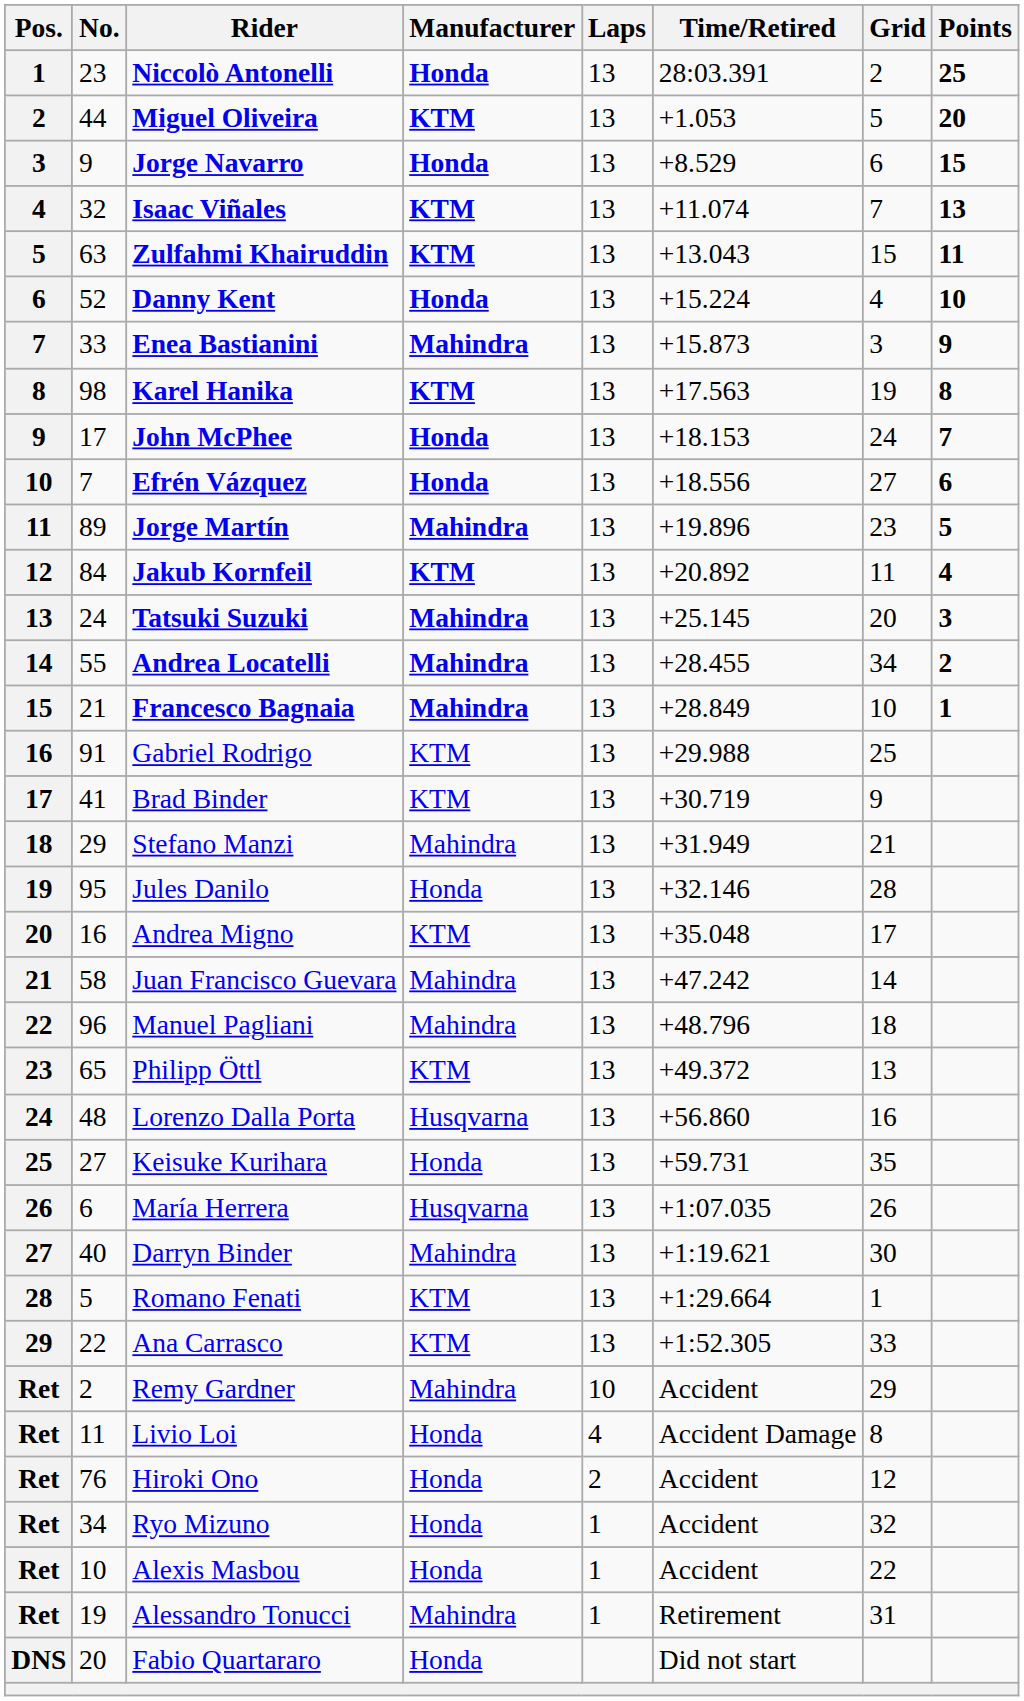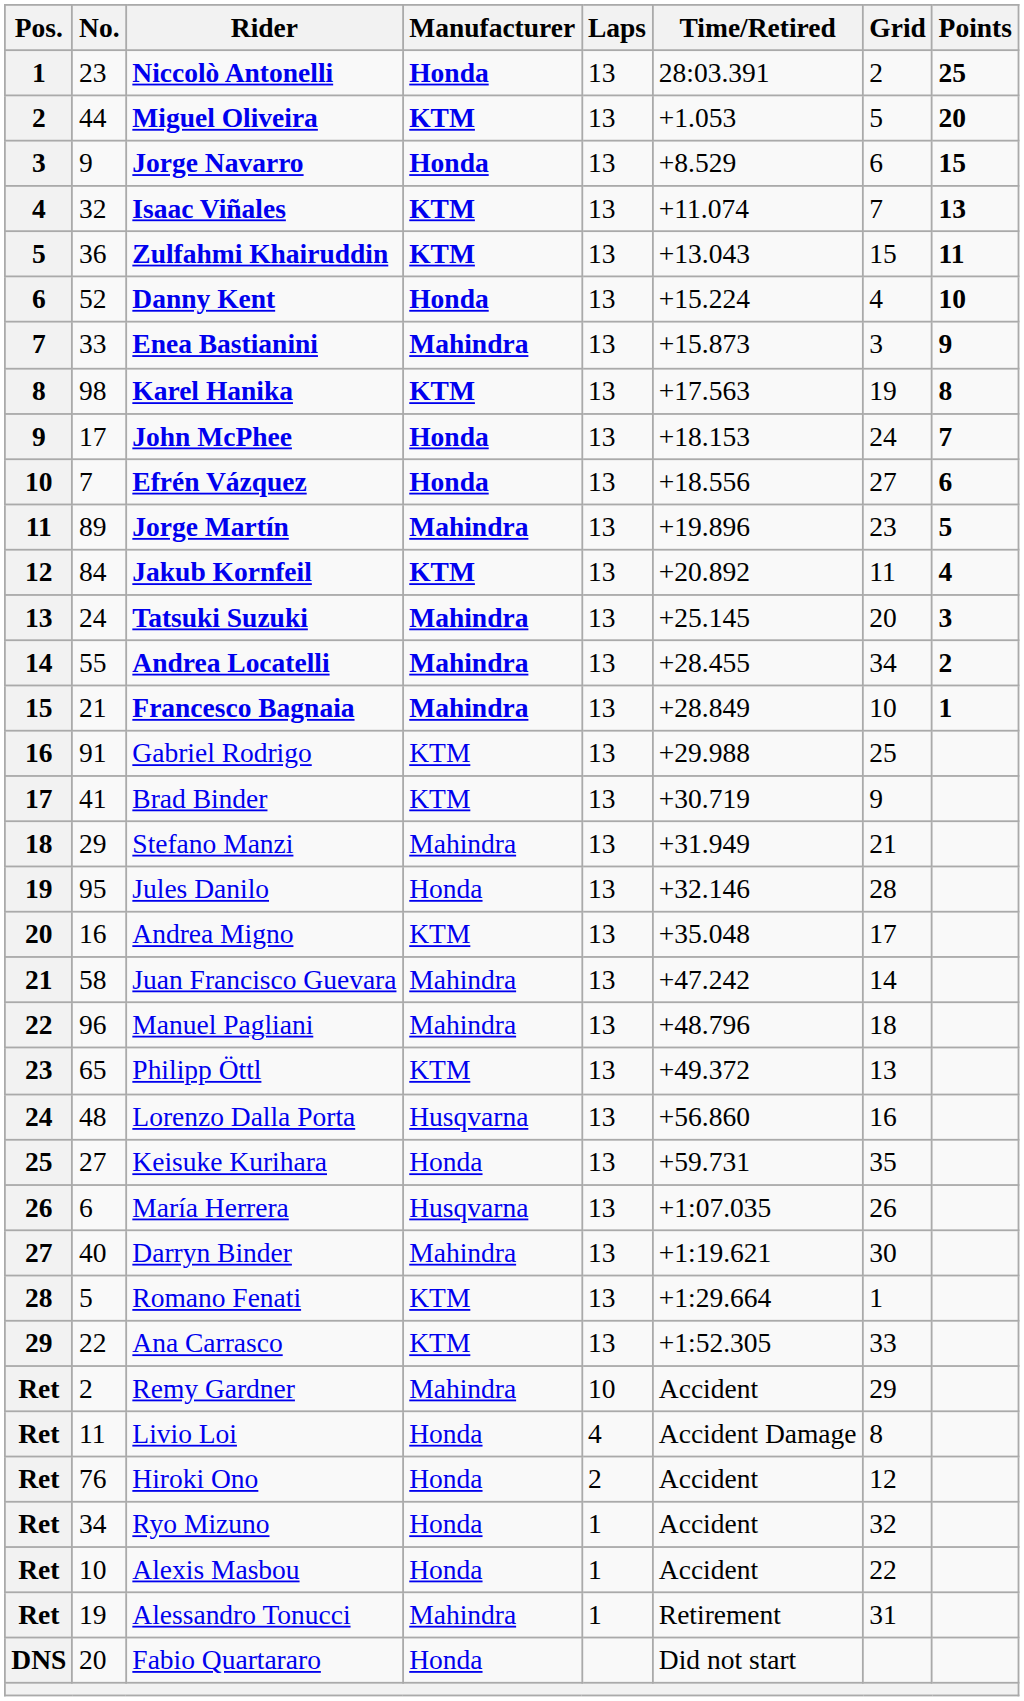 <table class="wikitable" style="font-size: 95%;">
 <tr>
 <th>Pos.</th>
 <th>No.</th>
 <th>Rider</th>
 <th>Manufacturer</th>
 <th>Laps</th>
 <th>Time/Retired</th>
 <th>Grid</th>
 <th>Points</th>
 </tr>
 <tr>
 <th>1</th>
 <td>23</td>
 <td> <strong><a href='#'>Niccolò Antonelli</a></strong></td>
 <td><strong><a href='#'>Honda</a></strong></td>
 <td>13</td>
 <td>28:03.391</td>
 <td>2</td>
 <td><strong>25</strong></td>
 </tr>
 <tr>
 <th>2</th>
 <td>44</td>
 <td> <strong><a href='#'>Miguel Oliveira</a></strong></td>
 <td><strong><a href='#'>KTM</a></strong></td>
 <td>13</td>
 <td>+1.053</td>
 <td>5</td>
 <td><strong>20</strong></td>
 </tr>
 <tr>
 <th>3</th>
 <td>9</td>
 <td> <strong><a href='#'>Jorge Navarro</a></strong></td>
 <td><strong><a href='#'>Honda</a></strong></td>
 <td>13</td>
 <td>+8.529</td>
 <td>6</td>
 <td><strong>15</strong></td>
 </tr>
 <tr>
 <th>4</th>
 <td>32</td>
 <td> <strong><a href='#'>Isaac Viñales</a></strong></td>
 <td><strong><a href='#'>KTM</a></strong></td>
 <td>13</td>
 <td>+11.074</td>
 <td>7</td>
 <td><strong>13</strong></td>
 </tr>
 <tr>
 <th>5</th>
-<td>63</td>
+<td>36</td>
 <td> <strong><a href='#'>Zulfahmi Khairuddin</a></strong></td>
 <td><strong><a href='#'>KTM</a></strong></td>
 <td>13</td>
 <td>+13.043</td>
 <td>15</td>
 <td><strong>11</strong></td>
 </tr>
 <tr>
 <th>6</th>
 <td>52</td>
 <td> <strong><a href='#'>Danny Kent</a></strong></td>
 <td><strong><a href='#'>Honda</a></strong></td>
 <td>13</td>
 <td>+15.224</td>
 <td>4</td>
 <td><strong>10</strong></td>
 </tr>
 <tr>
 <th>7</th>
 <td>33</td>
 <td> <strong><a href='#'>Enea Bastianini</a></strong></td>
 <td><strong><a href='#'>Mahindra</a></strong></td>
 <td>13</td>
 <td>+15.873</td>
 <td>3</td>
 <td><strong>9</strong></td>
 </tr>
 <tr>
 <th>8</th>
 <td>98</td>
 <td> <strong><a href='#'>Karel Hanika</a></strong></td>
 <td><strong><a href='#'>KTM</a></strong></td>
 <td>13</td>
 <td>+17.563</td>
 <td>19</td>
 <td><strong>8</strong></td>
 </tr>
 <tr>
 <th>9</th>
 <td>17</td>
 <td> <strong><a href='#'>John McPhee</a></strong></td>
 <td><strong><a href='#'>Honda</a></strong></td>
 <td>13</td>
 <td>+18.153</td>
 <td>24</td>
 <td><strong>7</strong></td>
 </tr>
 <tr>
 <th>10</th>
 <td>7</td>
 <td> <strong><a href='#'>Efrén Vázquez</a></strong></td>
 <td><strong><a href='#'>Honda</a></strong></td>
 <td>13</td>
 <td>+18.556</td>
 <td>27</td>
 <td><strong>6</strong></td>
 </tr>
 <tr>
 <th>11</th>
 <td>89</td>
 <td> <strong><a href='#'>Jorge Martín</a></strong></td>
 <td><strong><a href='#'>Mahindra</a></strong></td>
 <td>13</td>
 <td>+19.896</td>
 <td>23</td>
 <td><strong>5</strong></td>
 </tr>
 <tr>
 <th>12</th>
 <td>84</td>
 <td> <strong><a href='#'>Jakub Kornfeil</a></strong></td>
 <td><strong><a href='#'>KTM</a></strong></td>
 <td>13</td>
 <td>+20.892</td>
 <td>11</td>
 <td><strong>4</strong></td>
 </tr>
 <tr>
 <th>13</th>
 <td>24</td>
 <td> <strong><a href='#'>Tatsuki Suzuki</a></strong></td>
 <td><strong><a href='#'>Mahindra</a></strong></td>
 <td>13</td>
 <td>+25.145</td>
 <td>20</td>
 <td><strong>3</strong></td>
 </tr>
 <tr>
 <th>14</th>
 <td>55</td>
 <td> <strong><a href='#'>Andrea Locatelli</a></strong></td>
 <td><strong><a href='#'>Mahindra</a></strong></td>
 <td>13</td>
 <td>+28.455</td>
 <td>34</td>
 <td><strong>2</strong></td>
 </tr>
 <tr>
 <th>15</th>
 <td>21</td>
 <td> <strong><a href='#'>Francesco Bagnaia</a></strong></td>
 <td><strong><a href='#'>Mahindra</a></strong></td>
 <td>13</td>
 <td>+28.849</td>
 <td>10</td>
 <td><strong>1</strong></td>
 </tr>
 <tr>
 <th>16</th>
 <td>91</td>
 <td> <a href='#'>Gabriel Rodrigo</a></td>
 <td><a href='#'>KTM</a></td>
 <td>13</td>
 <td>+29.988</td>
 <td>25</td>
 <td></td>
 </tr>
 <tr>
 <th>17</th>
 <td>41</td>
 <td> <a href='#'>Brad Binder</a></td>
 <td><a href='#'>KTM</a></td>
 <td>13</td>
 <td>+30.719</td>
 <td>9</td>
 <td></td>
 </tr>
 <tr>
 <th>18</th>
 <td>29</td>
 <td> <a href='#'>Stefano Manzi</a></td>
 <td><a href='#'>Mahindra</a></td>
 <td>13</td>
 <td>+31.949</td>
 <td>21</td>
 <td></td>
 </tr>
 <tr>
 <th>19</th>
 <td>95</td>
 <td> <a href='#'>Jules Danilo</a></td>
 <td><a href='#'>Honda</a></td>
 <td>13</td>
 <td>+32.146</td>
 <td>28</td>
 <td></td>
 </tr>
 <tr>
 <th>20</th>
 <td>16</td>
 <td> <a href='#'>Andrea Migno</a></td>
 <td><a href='#'>KTM</a></td>
 <td>13</td>
 <td>+35.048</td>
 <td>17</td>
 <td></td>
 </tr>
 <tr>
 <th>21</th>
 <td>58</td>
 <td> <a href='#'>Juan Francisco Guevara</a></td>
 <td><a href='#'>Mahindra</a></td>
 <td>13</td>
 <td>+47.242</td>
 <td>14</td>
 <td></td>
 </tr>
 <tr>
 <th>22</th>
 <td>96</td>
 <td> <a href='#'>Manuel Pagliani</a></td>
 <td><a href='#'>Mahindra</a></td>
 <td>13</td>
 <td>+48.796</td>
 <td>18</td>
 <td></td>
 </tr>
 <tr>
 <th>23</th>
 <td>65</td>
 <td> <a href='#'>Philipp Öttl</a></td>
 <td><a href='#'>KTM</a></td>
 <td>13</td>
 <td>+49.372</td>
 <td>13</td>
 <td></td>
 </tr>
 <tr>
 <th>24</th>
 <td>48</td>
 <td> <a href='#'>Lorenzo Dalla Porta</a></td>
 <td><a href='#'>Husqvarna</a></td>
 <td>13</td>
 <td>+56.860</td>
 <td>16</td>
 <td></td>
 </tr>
 <tr>
 <th>25</th>
 <td>27</td>
 <td> <a href='#'>Keisuke Kurihara</a></td>
 <td><a href='#'>Honda</a></td>
 <td>13</td>
 <td>+59.731</td>
 <td>35</td>
 <td></td>
 </tr>
 <tr>
 <th>26</th>
 <td>6</td>
 <td> <a href='#'>María Herrera</a></td>
 <td><a href='#'>Husqvarna</a></td>
 <td>13</td>
 <td>+1:07.035</td>
 <td>26</td>
 <td></td>
 </tr>
 <tr>
 <th>27</th>
 <td>40</td>
 <td> <a href='#'>Darryn Binder</a></td>
 <td><a href='#'>Mahindra</a></td>
 <td>13</td>
 <td>+1:19.621</td>
 <td>30</td>
 <td></td>
 </tr>
 <tr>
 <th>28</th>
 <td>5</td>
 <td> <a href='#'>Romano Fenati</a></td>
 <td><a href='#'>KTM</a></td>
 <td>13</td>
 <td>+1:29.664</td>
 <td>1</td>
 <td></td>
 </tr>
 <tr>
 <th>29</th>
 <td>22</td>
 <td> <a href='#'>Ana Carrasco</a></td>
 <td><a href='#'>KTM</a></td>
 <td>13</td>
 <td>+1:52.305</td>
 <td>33</td>
 <td></td>
 </tr>
 <tr>
 <th>Ret</th>
 <td>2</td>
 <td> <a href='#'>Remy Gardner</a></td>
 <td><a href='#'>Mahindra</a></td>
 <td>10</td>
 <td>Accident</td>
 <td>29</td>
 <td></td>
 </tr>
 <tr>
 <th>Ret</th>
 <td>11</td>
 <td> <a href='#'>Livio Loi</a></td>
 <td><a href='#'>Honda</a></td>
 <td>4</td>
 <td>Accident Damage</td>
 <td>8</td>
 <td></td>
 </tr>
 <tr>
 <th>Ret</th>
 <td>76</td>
 <td> <a href='#'>Hiroki Ono</a></td>
 <td><a href='#'>Honda</a></td>
 <td>2</td>
 <td>Accident</td>
 <td>12</td>
 <td></td>
 </tr>
 <tr>
 <th>Ret</th>
 <td>34</td>
 <td> <a href='#'>Ryo Mizuno</a></td>
 <td><a href='#'>Honda</a></td>
 <td>1</td>
 <td>Accident</td>
 <td>32</td>
 <td></td>
 </tr>
 <tr>
 <th>Ret</th>
 <td>10</td>
 <td> <a href='#'>Alexis Masbou</a></td>
 <td><a href='#'>Honda</a></td>
 <td>1</td>
 <td>Accident</td>
 <td>22</td>
 <td></td>
 </tr>
 <tr>
 <th>Ret</th>
 <td>19</td>
 <td> <a href='#'>Alessandro Tonucci</a></td>
 <td><a href='#'>Mahindra</a></td>
 <td>1</td>
 <td>Retirement</td>
 <td>31</td>
 <td></td>
 </tr>
 <tr>
 <th>DNS</th>
 <td>20</td>
 <td> <a href='#'>Fabio Quartararo</a></td>
 <td><a href='#'>Honda</a></td>
 <td></td>
 <td>Did not start</td>
 <td></td>
 <td></td>
 </tr>
 <tr>
 <th colspan=8></th>
 </tr>
 </table>
